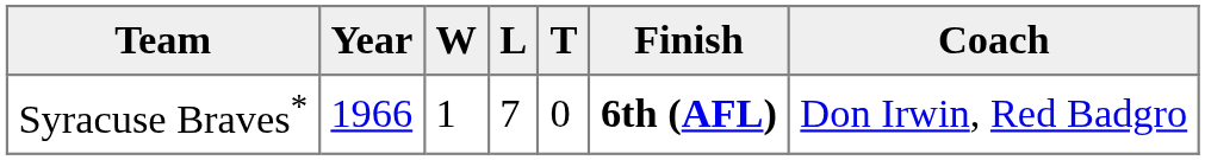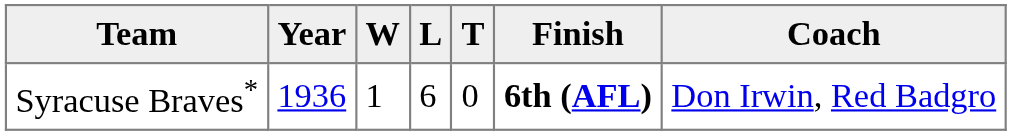 <table class="toccolours" border="1" cellpadding="4" cellspacing="2" style="margin:1em auto; border-collapse: collapse;">
 <tr bgcolor="#efefef">
 <th>Team</th>
 <th>Year</th>
 <th>W</th>
 <th>L</th>
 <th>T</th>
 <th>Finish</th>
 <th>Coach</th>
 </tr>
 <tr>
 <td>Syracuse Braves<sup>*</sup></td>
-<td><a href='#'>1966</a></td>
+<td><a href='#'>1936</a></td>
 <td>1</td>
-<td>7</td>
+<td>6</td>
 <td>0</td>
 <td><strong>6th (<a href='#'>AFL</a>)</strong></td>
 <td><a href='#'>Don Irwin</a>, <a href='#'>Red Badgro</a></td>
 </tr>
 </table>
